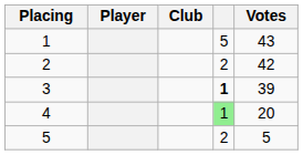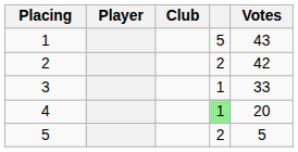 <table class="wikitable plainrowheaders sortable" style="text-align:center; width:35%">
 <tr>
 <th class=unsortable>Placing</th>
 <th>Player</th>
 <th>Club</th>
 <th></th>
 <th>Votes</th>
 </tr>
 <tr>
 <td>1</td>
 <th scope=row></th>
 <td align=left></td>
 <td>5</td>
 <td>43</td>
 </tr>
 <tr>
 <td>2</td>
 <th scope=row></th>
 <td align=left></td>
 <td>2</td>
 <td>42</td>
 </tr>
 <tr>
 <td>3</td>
 <th scope=row></th>
 <td align=left></td>
-<td><strong>1</strong></td>
-<td>39</td>
+<td>1</td>
+<td>33</td>
 </tr>
 <tr>
 <td>4</td>
 <th scope=row></th>
 <td align=left></td>
 <td style="background: lightgreen;">1</td>
 <td>20</td>
 </tr>
 <tr>
 <td>5</td>
 <th scope=row></th>
 <td align=left></td>
 <td>2</td>
 <td>5</td>
 </tr>
 </table>
